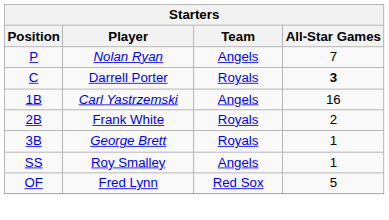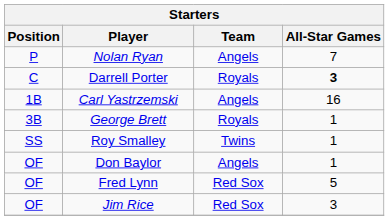 <table class="wikitable" style="font-size: 100%; text-align:center;">
 <tr>
 <th colspan="4">Starters</th>
 </tr>
 <tr>
 <th>Position</th>
 <th width="150">Player</th>
 <th width="100">Team</th>
 <th>All-Star Games</th>
 </tr>
 <tr>
 <td><a href='#'>P</a></td>
 <td><em><a href='#'>Nolan Ryan</a></em></td>
 <td><a href='#'>Angels</a></td>
 <td>7</td>
 </tr>
 <tr>
 <td><a href='#'>C</a></td>
 <td><a href='#'>Darrell Porter</a></td>
 <td><a href='#'>Royals</a></td>
 <td><strong>3</strong></td>
 </tr>
 <tr>
 <td><a href='#'>1B</a></td>
 <td><em><a href='#'>Carl Yastrzemski</a></em></td>
 <td><a href='#'>Angels</a></td>
 <td>16</td>
 </tr>
 <tr>
-<td><a href='#'>2B</a></td>
-<td><a href='#'>Frank White</a></td>
-<td><a href='#'>Royals</a></td>
-<td>2</td>
-</tr>
-<tr>
 <td><a href='#'>3B</a></td>
 <td><em><a href='#'>George Brett</a></em></td>
 <td><a href='#'>Royals</a></td>
 <td>1</td>
 </tr>
 <tr>
 <td><a href='#'>SS</a></td>
 <td><a href='#'>Roy Smalley</a></td>
+<td><a href='#'>Twins</a></td>
+<td>1</td>
+</tr>
+<tr>
+<td><a href='#'>OF</a></td>
+<td><a href='#'>Don Baylor</a></td>
 <td><a href='#'>Angels</a></td>
 <td>1</td>
 </tr>
 <tr>
 <td><a href='#'>OF</a></td>
 <td><a href='#'>Fred Lynn</a></td>
 <td><a href='#'>Red Sox</a></td>
 <td>5</td>
 </tr>
 <tr>
+<td><a href='#'>OF</a></td>
+<td><em><a href='#'>Jim Rice</a></em></td>
+<td><a href='#'>Red Sox</a></td>
+<td>3</td>
+</tr>
+<tr>
 </tr>
 </table>
